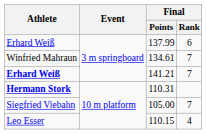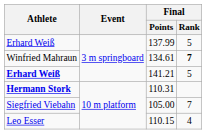 <table class="wikitable" style="font-size:90%;">
 <tr>
 <th rowspan=2>Athlete</th>
 <th rowspan=2>Event</th>
 <th colspan=2>Final</th>
 </tr>
 <tr style="font-size:95%">
 <th>Points</th>
 <th>Rank</th>
 </tr>
 <tr align=center>
 <td align=left><a href='#'>Erhard Weiß</a></td>
 <td align=left rowspan=3><a href='#'>3 m springboard</a></td>
 <td>137.99</td>
-<td>6</td>
+<td>5</td>
 </tr>
 <tr align=center>
 <td align=left>Winfried Mahraun</td>
 <td>134.61</td>
-<td>7</td>
+<td><strong>7</strong></td>
 </tr>
 <tr align=center>
 <td align=left><strong><a href='#'>Erhard Weiß</a></strong></td>
 <td>141.21</td>
-<td>7</td>
+<td>5</td>
 </tr>
 <tr align=center>
 <td align=left><strong><a href='#'>Hermann Stork</a></strong></td>
 <td align=left rowspan=3><a href='#'>10 m platform</a></td>
 <td>110.31</td>
 <td></td>
 </tr>
 <tr align=center>
 <td align=left><a href='#'>Siegfried Viebahn</a></td>
 <td>105.00</td>
 <td>7</td>
 </tr>
 <tr align=center>
 <td align=left><a href='#'>Leo Esser</a></td>
 <td>110.15</td>
 <td>4</td>
 </tr>
 </table>
